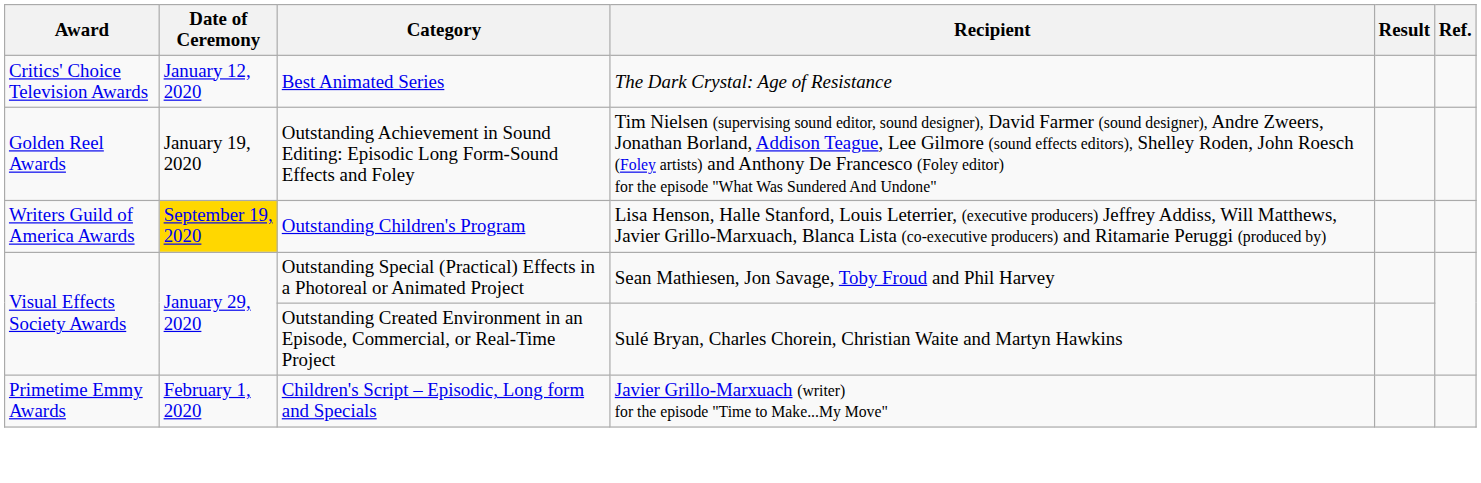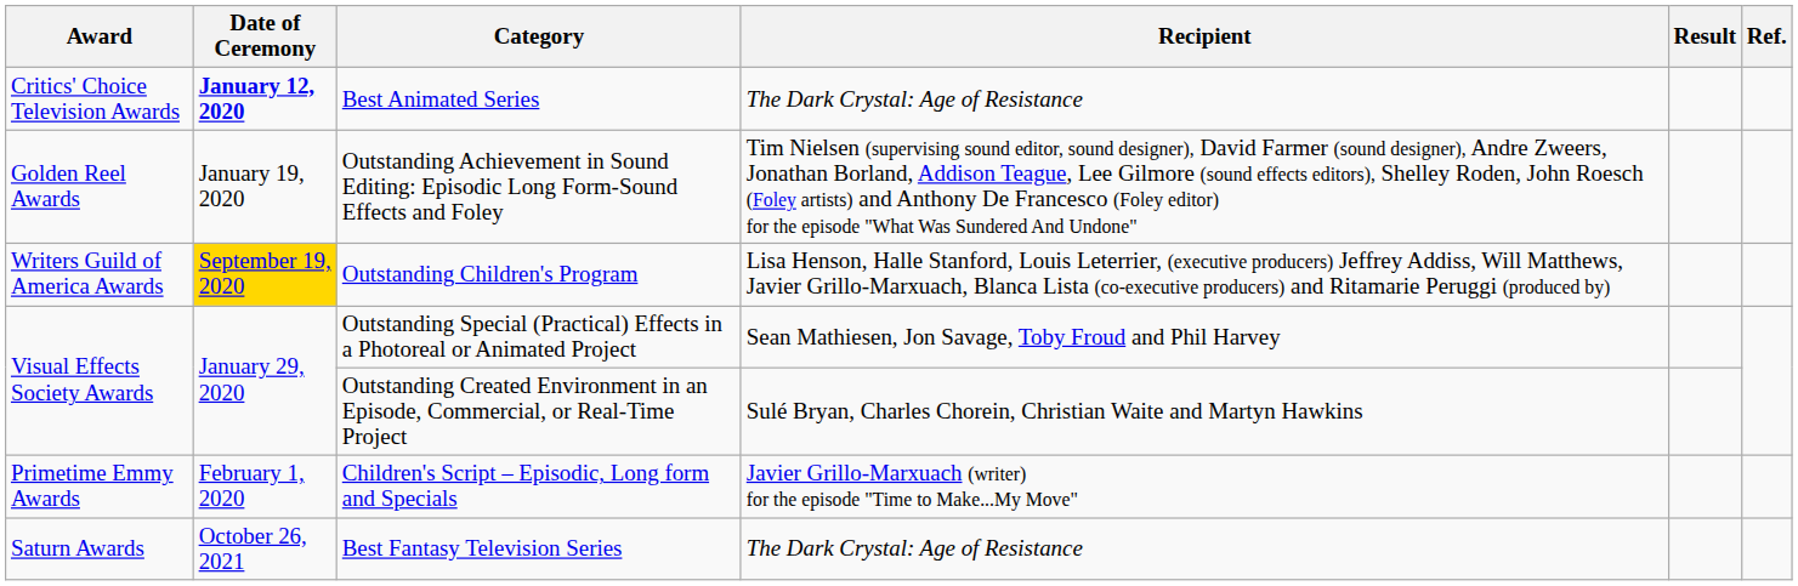 <table class="wikitable">
 <tr>
 <th>Award</th>
 <th>Date of Ceremony</th>
 <th>Category</th>
 <th>Recipient</th>
 <th>Result</th>
 <th>Ref.</th>
 </tr>
 <tr>
 <td><a href='#'>Critics' Choice Television Awards</a></td>
-<td><a href='#'>January 12, 2020</a></td>
+<td><strong><a href='#'>January 12, 2020</a></strong></td>
 <td><a href='#'>Best Animated Series</a></td>
 <td><em>The Dark Crystal: Age of Resistance</em></td>
 <td></td>
 <td style="text-align:center;"></td>
 </tr>
 <tr>
 <td><a href='#'>Golden Reel Awards</a></td>
 <td>January 19, 2020</td>
 <td>Outstanding Achievement in Sound Editing: Episodic Long Form-Sound Effects and Foley</td>
 <td>Tim Nielsen <small>(supervising sound editor, sound designer),</small> David Farmer <small>(sound designer),</small> Andre Zweers, Jonathan Borland, <a href='#'>Addison Teague</a>, Lee Gilmore <small>(sound effects editors),</small> Shelley Roden, John Roesch <small>(<a href='#'>Foley</a> artists)</small> and Anthony De Francesco <small>(Foley editor)</small><br><small>for the episode "What Was Sundered And Undone"</small></td>
 <td></td>
 <td style="text-align:center;"></td>
 </tr>
 <tr>
 <td><a href='#'>Writers Guild of America Awards</a></td>
 <td style="background: gold;"><a href='#'>September 19, 2020</a></td>
 <td><a href='#'>Outstanding Children's Program</a></td>
 <td>Lisa Henson, Halle Stanford, Louis Leterrier, <small>(executive producers)</small> Jeffrey Addiss, Will Matthews, Javier Grillo-Marxuach, Blanca Lista <small>(co-executive producers)</small> and Ritamarie Peruggi <small>(produced by)</small></td>
 <td></td>
 <td style="text-align:center;"></td>
 </tr>
 <tr>
 <td rowspan="2"><a href='#'>Visual Effects Society Awards</a></td>
 <td rowspan="2"><a href='#'>January 29, 2020</a></td>
 <td>Outstanding Special (Practical) Effects in a Photoreal or Animated Project</td>
 <td>Sean Mathiesen, Jon Savage, <a href='#'>Toby Froud</a> and Phil Harvey </td>
 <td></td>
 <td rowspan="2" style="text-align:center;"></td>
 </tr>
 <tr>
 <td>Outstanding Created Environment in an Episode, Commercial, or Real-Time Project</td>
 <td>Sulé Bryan, Charles Chorein, Christian Waite and Martyn Hawkins </td>
 <td></td>
 </tr>
 <tr>
 <td><a href='#'>Primetime Emmy Awards</a></td>
 <td><a href='#'>February 1, 2020</a></td>
 <td><a href='#'>Children's Script – Episodic, Long form and Specials</a></td>
 <td><a href='#'>Javier Grillo-Marxuach</a> <small>(writer)</small><br><small>for the episode "Time to Make...My Move"</small></td>
 <td></td>
 <td style="text-align:center;"></td>
 </tr>
+<tr>
+<td><a href='#'>Saturn Awards</a></td>
+<td><a href='#'>October 26, 2021</a></td>
+<td><a href='#'>Best Fantasy Television Series</a></td>
+<td><em>The Dark Crystal: Age of Resistance</em></td>
+<td></td>
+<td style="text-align:center;"></td>
+</tr>
 </table>
